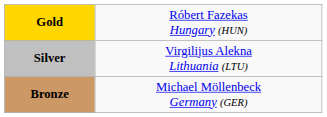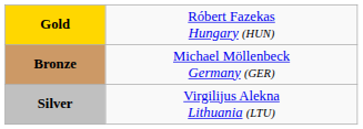 <table class="wikitable" style=" text-align:center; font-size:110%;" width="35%">
 <tr>
 <td bgcolor="gold"><strong>Gold</strong></td>
 <td> <a href='#'>Róbert Fazekas</a><br><em><a href='#'>Hungary</a> <small>(HUN)</small></em></td>
 </tr>
 <tr>
+<td bgcolor="CC9966"><strong>Bronze</strong></td>
+<td> <a href='#'>Michael Möllenbeck</a><br><em><a href='#'>Germany</a> <small>(GER)</small></em></td>
+</tr>
+<tr>
 <td bgcolor="silver"><strong>Silver</strong></td>
 <td> <a href='#'>Virgilijus Alekna</a><br><em><a href='#'>Lithuania</a> <small>(LTU)</small></em></td>
 </tr>
-<tr>
-<td bgcolor="CC9966"><strong>Bronze</strong></td>
-<td> <a href='#'>Michael Möllenbeck</a><br><em><a href='#'>Germany</a> <small>(GER)</small></em></td>
-</tr>
 </table>
